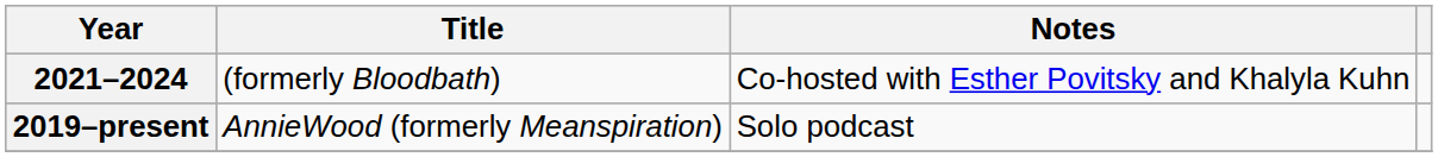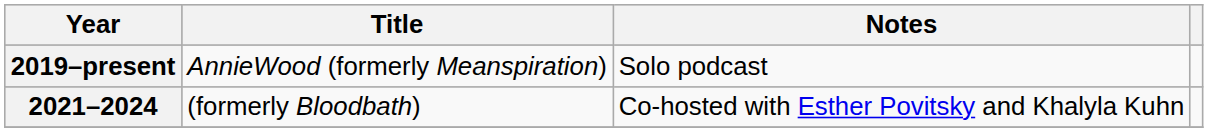 <table class="wikitable plainrowheaders sortable" style="margin-right: 0;">
 <tr>
 <th scope="col">Year</th>
 <th scope="col">Title</th>
 <th scope="col" class="unsortable">Notes</th>
 <th scope="col" class="unsortable"></th>
 </tr>
 <tr>
+<th scope="row">2019–present</th>
+<td><em>AnnieWood</em> (formerly <em>Meanspiration</em>)</td>
+<td>Solo podcast</td>
+<td style="text-align:center;"></td>
+</tr>
+<tr>
 <th scope="row">2021–2024</th>
 <td><em></em> (formerly <em>Bloodbath</em>)</td>
 <td>Co-hosted with <a href='#'>Esther Povitsky</a> and Khalyla Kuhn</td>
 <td style="text-align:center;"></td>
 </tr>
 <tr>
-<th scope="row">2019–present</th>
-<td><em>AnnieWood</em> (formerly <em>Meanspiration</em>)</td>
-<td>Solo podcast</td>
-<td style="text-align:center;"></td>
-</tr>
-<tr>
 </tr>
 </table>
